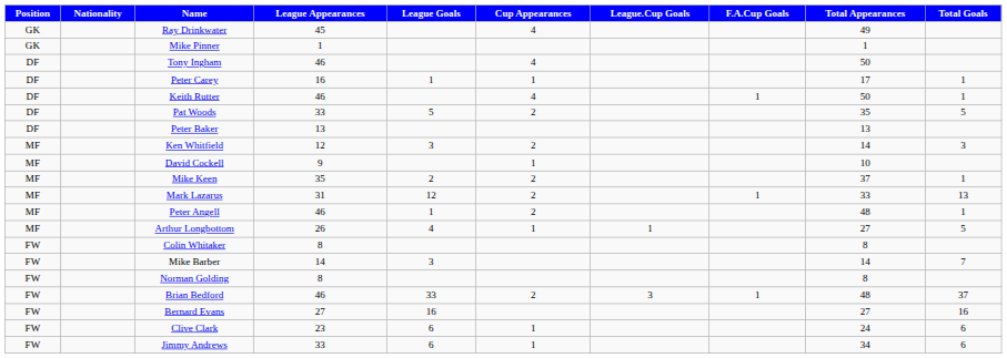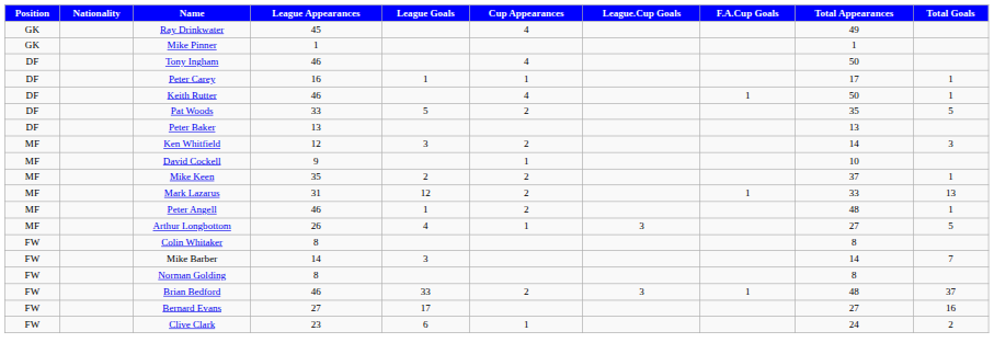 <table class="wikitable" style="text-align:center; font-size:90%; width:90%;">
 <tr>
 <th style="background:#0000FF; color:white; text-align:center;">Position</th>
 <th style="background:#0000FF; color:white; text-align:center;">Nationality</th>
 <th style="background:#0000FF; color:white; text-align:center;">Name</th>
 <th style="background:#0000FF; color:white; text-align:center;">League Appearances</th>
 <th style="background:#0000FF; color:white; text-align:center;">League Goals</th>
 <th style="background:#0000FF; color:white; text-align:center;">Cup Appearances</th>
 <th style="background:#0000FF; color:white; text-align:center;">League.Cup Goals</th>
 <th style="background:#0000FF; color:white; text-align:center;">F.A.Cup Goals</th>
 <th style="background:#0000FF; color:white; text-align:center;">Total Appearances</th>
 <th style="background:#0000FF; color:white; text-align:center;">Total Goals</th>
 </tr>
 <tr>
 <td>GK</td>
 <td></td>
 <td><a href='#'>Ray Drinkwater</a></td>
 <td>45</td>
 <td></td>
 <td>4</td>
 <td></td>
 <td></td>
 <td>49</td>
 <td></td>
 </tr>
 <tr>
 <td>GK</td>
 <td></td>
 <td><a href='#'>Mike Pinner</a></td>
 <td>1</td>
 <td></td>
 <td></td>
 <td></td>
 <td></td>
 <td>1</td>
 <td></td>
 </tr>
 <tr>
 <td>DF</td>
 <td></td>
 <td><a href='#'>Tony Ingham</a></td>
 <td>46</td>
 <td></td>
 <td>4</td>
 <td></td>
 <td></td>
 <td>50</td>
 <td></td>
 </tr>
 <tr>
 <td>DF</td>
 <td></td>
 <td><a href='#'>Peter Carey</a></td>
 <td>16</td>
 <td>1</td>
 <td>1</td>
 <td></td>
 <td></td>
 <td>17</td>
 <td>1</td>
 </tr>
 <tr>
 <td>DF</td>
 <td></td>
 <td><a href='#'>Keith Rutter</a></td>
 <td>46</td>
 <td></td>
 <td>4</td>
 <td></td>
 <td>1</td>
 <td>50</td>
 <td>1</td>
 </tr>
 <tr>
 <td>DF</td>
 <td></td>
 <td><a href='#'>Pat Woods</a></td>
 <td>33</td>
 <td>5</td>
 <td>2</td>
 <td></td>
 <td></td>
 <td>35</td>
 <td>5</td>
 </tr>
 <tr>
 <td>DF</td>
 <td></td>
 <td><a href='#'>Peter Baker</a></td>
 <td>13</td>
 <td></td>
 <td></td>
 <td></td>
 <td></td>
 <td>13</td>
 <td></td>
 </tr>
 <tr>
 <td>MF</td>
 <td></td>
 <td><a href='#'>Ken Whitfield</a></td>
 <td>12</td>
 <td>3</td>
 <td>2</td>
 <td></td>
 <td></td>
 <td>14</td>
 <td>3</td>
 </tr>
 <tr>
 <td>MF</td>
 <td></td>
 <td><a href='#'>David Cockell</a></td>
 <td>9</td>
 <td></td>
 <td>1</td>
 <td></td>
 <td></td>
 <td>10</td>
 <td></td>
 </tr>
 <tr>
 <td>MF</td>
 <td></td>
 <td><a href='#'>Mike Keen</a></td>
 <td>35</td>
 <td>2</td>
 <td>2</td>
 <td></td>
 <td></td>
 <td>37</td>
 <td>1</td>
 </tr>
 <tr>
 <td>MF</td>
 <td></td>
 <td><a href='#'>Mark Lazarus</a></td>
 <td>31</td>
 <td>12</td>
 <td>2</td>
 <td></td>
 <td>1</td>
 <td>33</td>
 <td>13</td>
 </tr>
 <tr>
 <td>MF</td>
 <td></td>
 <td><a href='#'>Peter Angell</a></td>
 <td>46</td>
 <td>1</td>
 <td>2</td>
 <td></td>
 <td></td>
 <td>48</td>
 <td>1</td>
 </tr>
 <tr>
 <td>MF</td>
 <td></td>
 <td><a href='#'>Arthur Longbottom</a></td>
 <td>26</td>
 <td>4</td>
 <td>1</td>
-<td>1</td>
+<td>3</td>
 <td></td>
 <td>27</td>
 <td>5</td>
 </tr>
 <tr>
 <td>FW</td>
 <td></td>
 <td><a href='#'>Colin Whitaker</a></td>
 <td>8</td>
 <td></td>
 <td></td>
 <td></td>
 <td></td>
 <td>8</td>
 <td></td>
 </tr>
 <tr>
 <td>FW</td>
 <td></td>
 <td>Mike Barber</td>
 <td>14</td>
 <td>3</td>
 <td></td>
 <td></td>
 <td></td>
 <td>14</td>
 <td>7</td>
 </tr>
 <tr>
 <td>FW</td>
 <td></td>
 <td><a href='#'>Norman Golding</a></td>
 <td>8</td>
 <td></td>
 <td></td>
 <td></td>
 <td></td>
 <td>8</td>
 <td></td>
 </tr>
 <tr>
 <td>FW</td>
 <td></td>
 <td><a href='#'>Brian Bedford</a></td>
 <td>46</td>
 <td>33</td>
 <td>2</td>
 <td>3</td>
 <td>1</td>
 <td>48</td>
 <td>37</td>
 </tr>
 <tr>
 <td>FW</td>
 <td></td>
 <td><a href='#'>Bernard Evans</a></td>
 <td>27</td>
-<td>16</td>
+<td>17</td>
 <td></td>
 <td></td>
 <td></td>
 <td>27</td>
 <td>16</td>
 </tr>
 <tr>
 <td>FW</td>
 <td></td>
 <td><a href='#'>Clive Clark</a></td>
 <td>23</td>
 <td>6</td>
 <td>1</td>
 <td></td>
 <td></td>
 <td>24</td>
-<td>6</td>
-</tr>
-<tr>
-<td>FW</td>
-<td></td>
-<td><a href='#'>Jimmy Andrews</a></td>
-<td>33</td>
-<td>6</td>
-<td>1</td>
-<td></td>
-<td></td>
-<td>34</td>
-<td>6</td>
+<td>2</td>
 </tr>
 </table>
